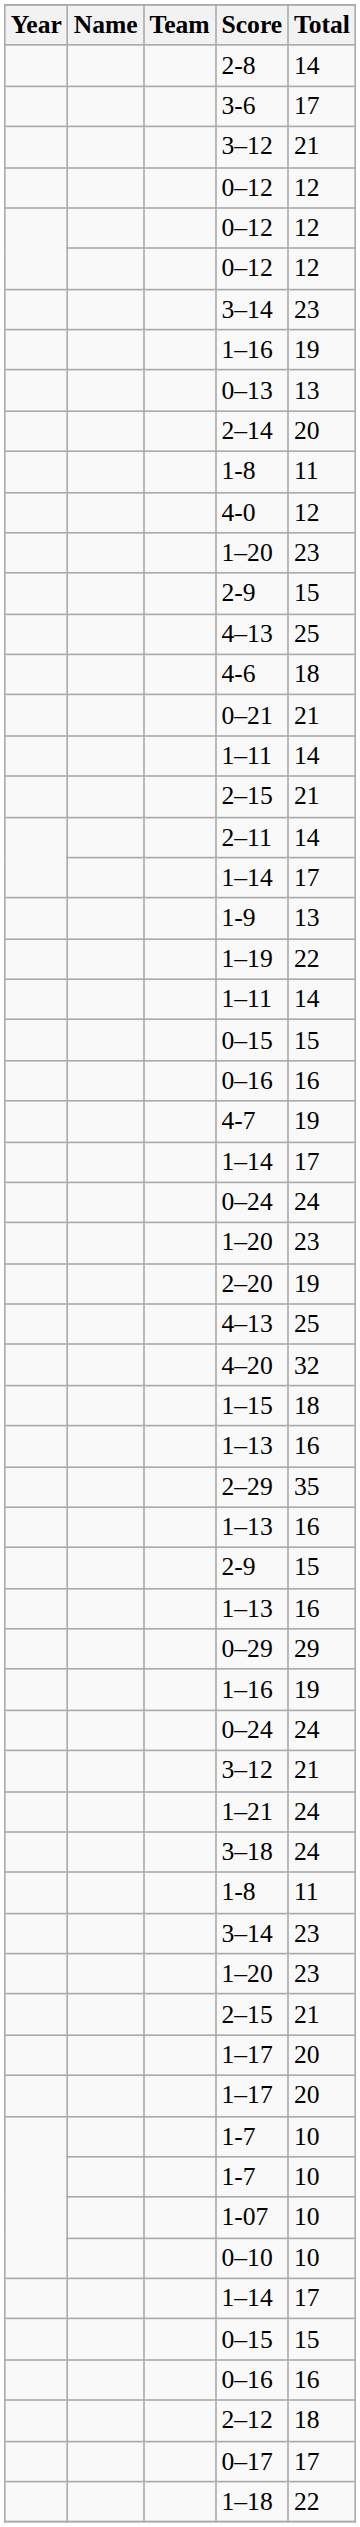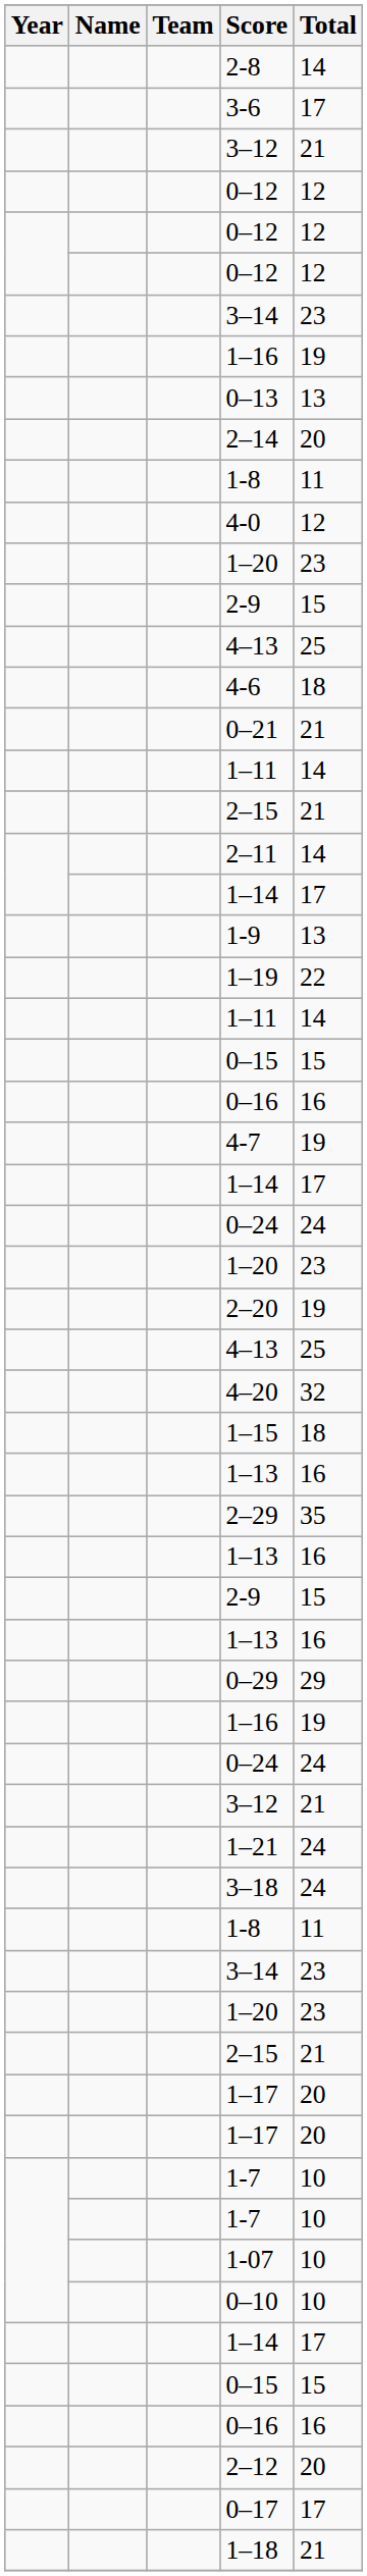 <table class="wikitable sortable">
 <tr>
 </tr>
 <tr>
 <th>Year</th>
 <th>Name</th>
 <th>Team</th>
 <th>Score</th>
 <th>Total</th>
 </tr>
 <tr>
 <td></td>
 <td></td>
 <td></td>
 <td>2-8</td>
 <td>14</td>
 </tr>
 <tr>
 <td></td>
 <td></td>
 <td></td>
 <td>3-6</td>
 <td>17</td>
 </tr>
 <tr>
 <td></td>
 <td></td>
 <td></td>
 <td>3–12</td>
 <td>21</td>
 </tr>
 <tr>
 <td></td>
 <td></td>
 <td></td>
 <td>0–12</td>
 <td>12</td>
 </tr>
 <tr>
 <td rowspan=2></td>
 <td></td>
 <td></td>
 <td>0–12</td>
 <td>12</td>
 </tr>
 <tr>
 <td></td>
 <td></td>
 <td>0–12</td>
 <td>12</td>
 </tr>
 <tr>
 <td></td>
 <td></td>
 <td></td>
 <td>3–14</td>
 <td>23</td>
 </tr>
 <tr>
 <td></td>
 <td></td>
 <td></td>
 <td>1–16</td>
 <td>19</td>
 </tr>
 <tr>
 <td></td>
 <td></td>
 <td></td>
 <td>0–13</td>
 <td>13</td>
 </tr>
 <tr>
 <td></td>
 <td></td>
 <td></td>
 <td>2–14</td>
 <td>20</td>
 </tr>
 <tr>
 <td></td>
 <td></td>
 <td></td>
 <td>1-8</td>
 <td>11</td>
 </tr>
 <tr>
 <td></td>
 <td></td>
 <td></td>
 <td>4-0</td>
 <td>12</td>
 </tr>
 <tr>
 <td></td>
 <td></td>
 <td></td>
 <td>1–20</td>
 <td>23</td>
 </tr>
 <tr>
 <td></td>
 <td></td>
 <td></td>
 <td>2-9</td>
 <td>15</td>
 </tr>
 <tr>
 <td></td>
 <td></td>
 <td></td>
 <td>4–13</td>
 <td>25</td>
 </tr>
 <tr>
 <td></td>
 <td></td>
 <td></td>
 <td>4-6</td>
 <td>18</td>
 </tr>
 <tr>
 <td></td>
 <td></td>
 <td></td>
 <td>0–21</td>
 <td>21</td>
 </tr>
 <tr>
 <td></td>
 <td></td>
 <td></td>
 <td>1–11</td>
 <td>14</td>
 </tr>
 <tr>
 <td></td>
 <td></td>
 <td></td>
 <td>2–15</td>
 <td>21</td>
 </tr>
 <tr>
 <td rowspan=2></td>
 <td></td>
 <td></td>
 <td>2–11</td>
 <td>14</td>
 </tr>
 <tr>
 <td></td>
 <td></td>
 <td>1–14</td>
 <td>17</td>
 </tr>
 <tr>
 <td></td>
 <td></td>
 <td></td>
 <td>1-9</td>
 <td>13</td>
 </tr>
 <tr>
 <td></td>
 <td></td>
 <td></td>
 <td>1–19</td>
 <td>22</td>
 </tr>
 <tr>
 <td></td>
 <td></td>
 <td></td>
 <td>1–11</td>
 <td>14</td>
 </tr>
 <tr>
 <td></td>
 <td></td>
 <td></td>
 <td>0–15</td>
 <td>15</td>
 </tr>
 <tr>
 <td></td>
 <td></td>
 <td></td>
 <td>0–16</td>
 <td>16</td>
 </tr>
 <tr>
 <td></td>
 <td></td>
 <td></td>
 <td>4-7</td>
 <td>19</td>
 </tr>
 <tr>
 <td></td>
 <td></td>
 <td></td>
 <td>1–14</td>
 <td>17</td>
 </tr>
 <tr>
 <td></td>
 <td></td>
 <td></td>
 <td>0–24</td>
 <td>24</td>
 </tr>
 <tr>
 <td></td>
 <td></td>
 <td></td>
 <td>1–20</td>
 <td>23</td>
 </tr>
 <tr>
 <td></td>
 <td></td>
 <td></td>
 <td>2–20</td>
 <td>19</td>
 </tr>
 <tr>
 <td></td>
 <td></td>
 <td></td>
 <td>4–13</td>
 <td>25</td>
 </tr>
 <tr>
 <td></td>
 <td></td>
 <td></td>
 <td>4–20</td>
 <td>32</td>
 </tr>
 <tr>
 <td></td>
 <td></td>
 <td></td>
 <td>1–15</td>
 <td>18</td>
 </tr>
 <tr>
 <td></td>
 <td></td>
 <td></td>
 <td>1–13</td>
 <td>16</td>
 </tr>
 <tr>
 <td></td>
 <td></td>
 <td></td>
 <td>2–29</td>
 <td>35</td>
 </tr>
 <tr>
 <td></td>
 <td></td>
 <td></td>
 <td>1–13</td>
 <td>16</td>
 </tr>
 <tr>
 <td></td>
 <td></td>
 <td></td>
 <td>2-9</td>
 <td>15</td>
 </tr>
 <tr>
 <td></td>
 <td></td>
 <td></td>
 <td>1–13</td>
 <td>16</td>
 </tr>
 <tr>
 <td></td>
 <td></td>
 <td></td>
 <td>0–29</td>
 <td>29</td>
 </tr>
 <tr>
 <td></td>
 <td></td>
 <td></td>
 <td>1–16</td>
 <td>19</td>
 </tr>
 <tr>
 <td></td>
 <td></td>
 <td></td>
 <td>0–24</td>
 <td>24</td>
 </tr>
 <tr>
 <td></td>
 <td></td>
 <td></td>
 <td>3–12</td>
 <td>21</td>
 </tr>
 <tr>
 <td></td>
 <td></td>
 <td></td>
 <td>1–21</td>
 <td>24</td>
 </tr>
 <tr>
 <td></td>
 <td></td>
 <td></td>
 <td>3–18</td>
 <td>24</td>
 </tr>
 <tr>
 <td></td>
 <td></td>
 <td></td>
 <td>1-8</td>
 <td>11</td>
 </tr>
 <tr>
 <td></td>
 <td></td>
 <td></td>
 <td>3–14</td>
 <td>23</td>
 </tr>
 <tr>
 <td></td>
 <td></td>
 <td></td>
 <td>1–20</td>
 <td>23</td>
 </tr>
 <tr>
 <td></td>
 <td></td>
 <td></td>
 <td>2–15</td>
 <td>21</td>
 </tr>
 <tr>
 <td></td>
 <td></td>
 <td></td>
 <td>1–17</td>
 <td>20</td>
 </tr>
 <tr>
 <td></td>
 <td></td>
 <td></td>
 <td>1–17</td>
 <td>20</td>
 </tr>
 <tr>
 <td rowspan=4></td>
 <td></td>
 <td></td>
 <td>1-7</td>
 <td>10</td>
 </tr>
 <tr>
 <td></td>
 <td></td>
 <td>1-7</td>
 <td>10</td>
 </tr>
 <tr>
 <td></td>
 <td></td>
 <td>1-07</td>
 <td>10</td>
 </tr>
 <tr>
 <td></td>
 <td></td>
 <td>0–10</td>
 <td>10</td>
 </tr>
 <tr>
 <td></td>
 <td></td>
 <td></td>
 <td>1–14</td>
 <td>17</td>
 </tr>
 <tr>
 <td></td>
 <td></td>
 <td></td>
 <td>0–15</td>
 <td>15</td>
 </tr>
 <tr>
 <td></td>
 <td></td>
 <td></td>
 <td>0–16</td>
 <td>16</td>
 </tr>
 <tr>
 <td></td>
 <td></td>
 <td></td>
 <td>2–12</td>
-<td>18</td>
+<td>20</td>
 </tr>
 <tr>
 <td></td>
 <td></td>
 <td></td>
 <td>0–17</td>
 <td>17</td>
 </tr>
 <tr>
 <td></td>
 <td></td>
 <td></td>
 <td>1–18</td>
-<td>22</td>
+<td>21</td>
 </tr>
 <tr>
 </tr>
 </table>
